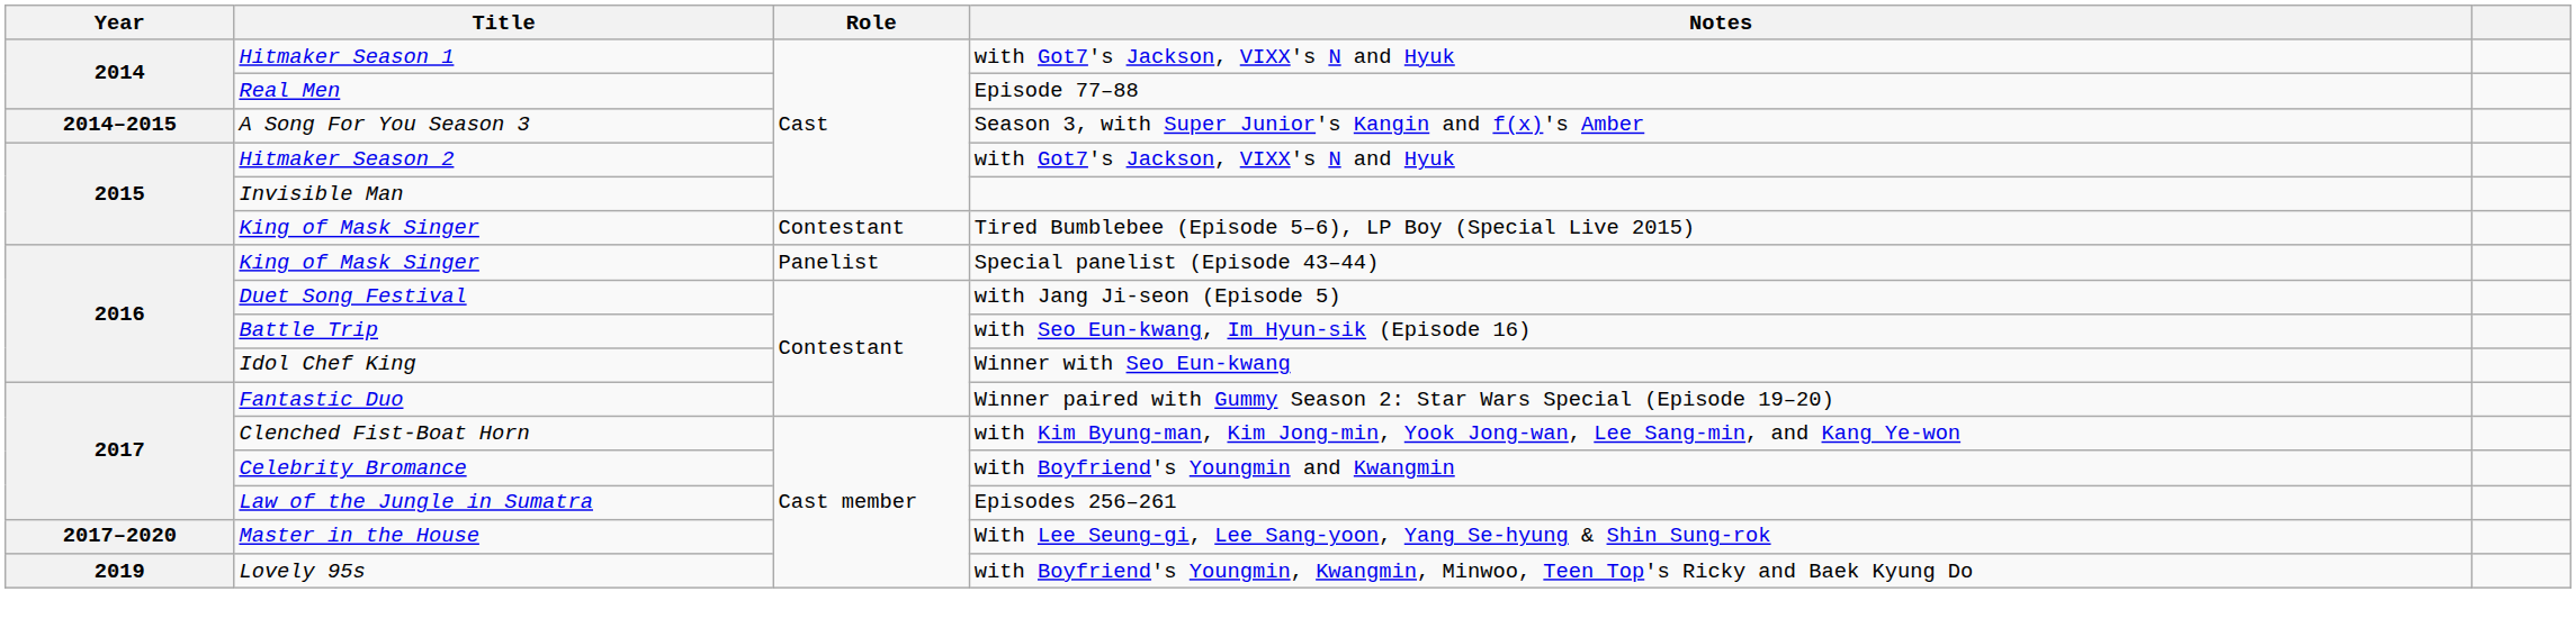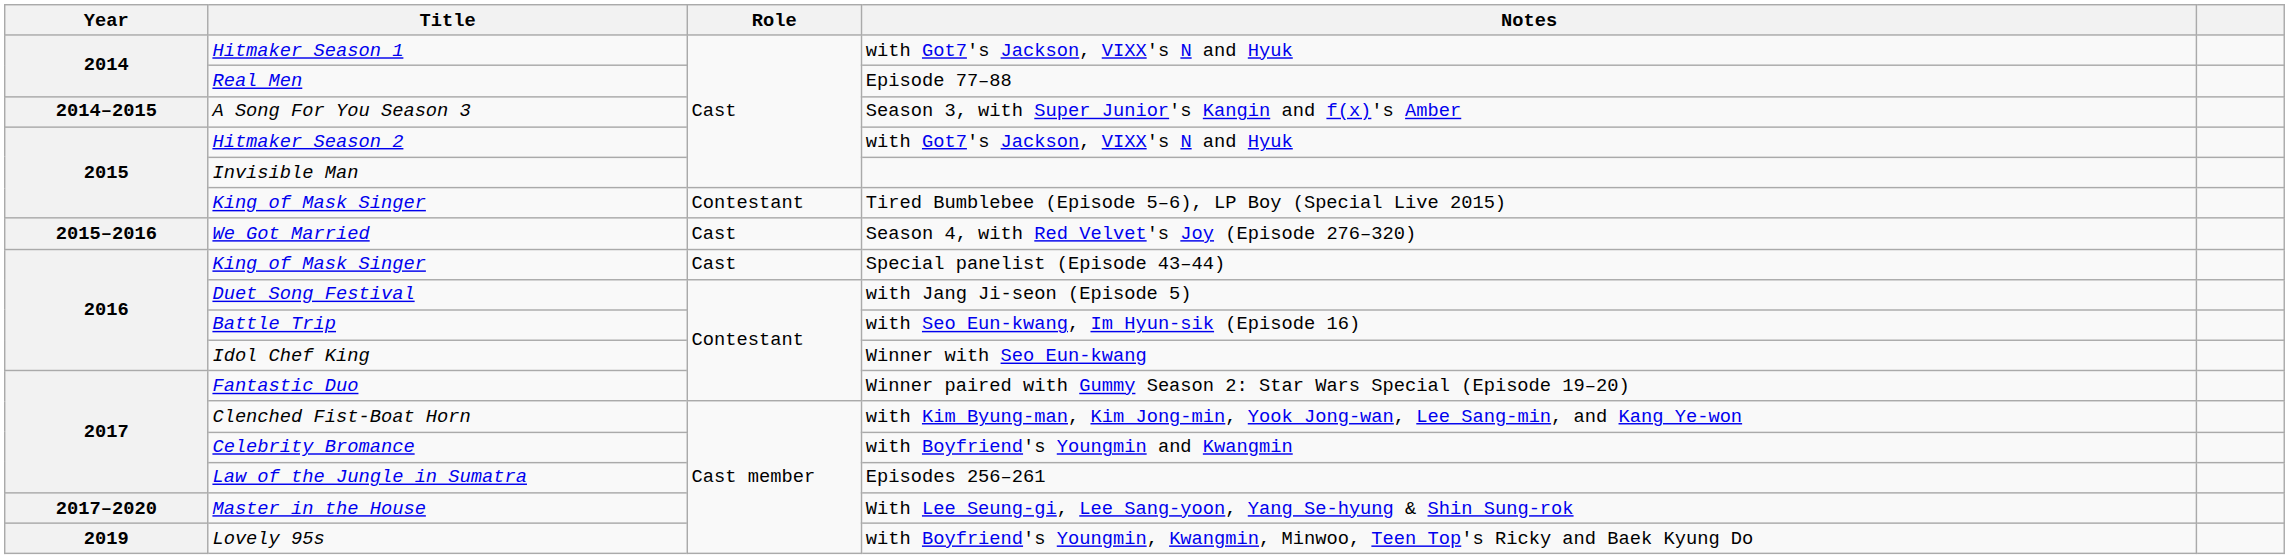 <table class="wikitable plainrowheaders sortable" style="width:100%">
 <tr>
 <th scope="col" style="width:7%">Year</th>
 <th scope="col" style="width:16.5%">Title</th>
 <th scope="col" style="width:6%">Role</th>
 <th scope="col" style="width:46%">Notes</th>
 <th scope="col" class="unsortable" style="width:3%"></th>
 </tr>
 <tr>
 <th scope="row" rowspan="2">2014</th>
 <td><em><a href='#'>Hitmaker Season 1</a></em></td>
 <td rowspan="5">Cast</td>
 <td>with <a href='#'>Got7</a>'s <a href='#'>Jackson</a>, <a href='#'>VIXX</a>'s <a href='#'>N</a> and <a href='#'>Hyuk</a></td>
 <td></td>
 </tr>
 <tr>
 <td><em><a href='#'>Real Men</a></em></td>
 <td>Episode 77–88</td>
 <td></td>
 </tr>
 <tr>
 <th scope="row">2014–2015</th>
 <td><em>A Song For You Season 3</em></td>
 <td>Season 3, with <a href='#'>Super Junior</a>'s <a href='#'>Kangin</a> and <a href='#'>f(x)</a>'s <a href='#'>Amber</a></td>
 <td></td>
 </tr>
 <tr>
 <th scope="row"  rowspan="3">2015</th>
 <td><em><a href='#'>Hitmaker Season 2</a></em></td>
 <td>with <a href='#'>Got7</a>'s <a href='#'>Jackson</a>, <a href='#'>VIXX</a>'s <a href='#'>N</a> and <a href='#'>Hyuk</a></td>
 <td></td>
 </tr>
 <tr>
 <td><em>Invisible Man</em></td>
 <td></td>
 <td></td>
 </tr>
 <tr>
 <td><em><a href='#'>King of Mask Singer</a></em></td>
 <td>Contestant</td>
 <td>Tired Bumblebee (Episode 5–6), LP Boy (Special Live 2015)</td>
 <td></td>
 </tr>
 <tr>
+<th scope="row">2015–2016</th>
+<td><em><a href='#'>We Got Married</a></em></td>
+<td>Cast</td>
+<td>Season 4, with <a href='#'>Red Velvet</a>'s <a href='#'>Joy</a> (Episode 276–320)</td>
+<td></td>
+</tr>
+<tr>
 <th scope="row"  rowspan="4">2016</th>
 <td><em><a href='#'>King of Mask Singer</a></em></td>
-<td>Panelist</td>
+<td>Cast</td>
 <td>Special panelist (Episode 43–44)</td>
 <td></td>
 </tr>
 <tr>
 <td><em><a href='#'>Duet Song Festival</a></em></td>
 <td rowspan="4">Contestant</td>
 <td>with Jang Ji-seon (Episode 5)</td>
 <td></td>
 </tr>
 <tr>
 <td><em><a href='#'>Battle Trip</a></em></td>
 <td>with <a href='#'>Seo Eun-kwang</a>, <a href='#'>Im Hyun-sik</a> (Episode 16)</td>
 <td></td>
 </tr>
 <tr>
 <td><em>Idol Chef King</em></td>
 <td>Winner with <a href='#'>Seo Eun-kwang</a></td>
 <td></td>
 </tr>
 <tr>
 <th scope="row" rowspan="4">2017</th>
 <td><em><a href='#'>Fantastic Duo</a></em></td>
 <td>Winner paired with <a href='#'>Gummy</a> Season 2: Star Wars Special (Episode 19–20)</td>
 <td></td>
 </tr>
 <tr>
 <td><em>Clenched Fist-Boat Horn</em></td>
 <td rowspan="5">Cast member</td>
 <td>with <a href='#'>Kim Byung-man</a>, <a href='#'>Kim Jong-min</a>, <a href='#'>Yook Jong-wan</a>, <a href='#'>Lee Sang-min</a>, and <a href='#'>Kang Ye-won</a></td>
 <td></td>
 </tr>
 <tr>
 <td><em><a href='#'>Celebrity Bromance</a></em></td>
 <td>with <a href='#'>Boyfriend</a>'s <a href='#'>Youngmin</a> and <a href='#'>Kwangmin</a></td>
 <td></td>
 </tr>
 <tr>
 <td><em><a href='#'>Law of the Jungle in Sumatra</a></em></td>
 <td>Episodes 256–261</td>
 <td></td>
 </tr>
 <tr>
 <th scope="row">2017–2020</th>
 <td><em><a href='#'>Master in the House</a></em></td>
 <td>With <a href='#'>Lee Seung-gi</a>, <a href='#'>Lee Sang-yoon</a>, <a href='#'>Yang Se-hyung</a> & <a href='#'>Shin Sung-rok</a></td>
 <td></td>
 </tr>
 <tr>
 <th scope="row">2019</th>
 <td><em>Lovely 95s</em></td>
 <td>with <a href='#'>Boyfriend</a>'s <a href='#'>Youngmin</a>, <a href='#'>Kwangmin</a>, Minwoo, <a href='#'>Teen Top</a>'s Ricky and Baek Kyung Do</td>
 <td></td>
 </tr>
 </table>
